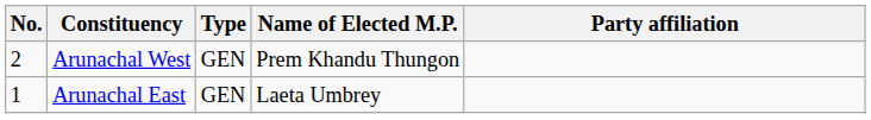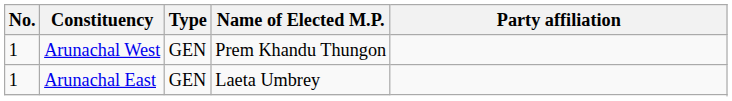 <table class="wikitable" style="font-size:95%;">
 <tr>
 <th>No.</th>
 <th>Constituency</th>
 <th>Type</th>
 <th>Name of Elected M.P.</th>
 <th colspan="2" style="width:18em">Party affiliation</th>
 </tr>
 <tr>
-<td>2</td>
+<td>1</td>
 <td><a href='#'>Arunachal West</a></td>
 <td>GEN</td>
 <td>Prem Khandu Thungon</td>
 <td></td>
 </tr>
 <tr>
 <td>1</td>
 <td><a href='#'>Arunachal East</a></td>
 <td>GEN</td>
 <td>Laeta Umbrey</td>
 </tr>
 <tr>
 </tr>
 </table>
